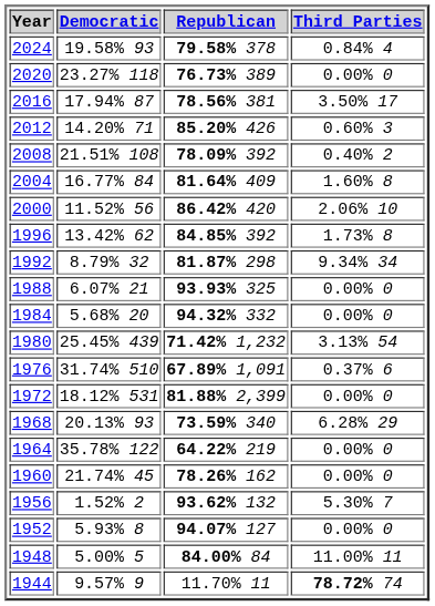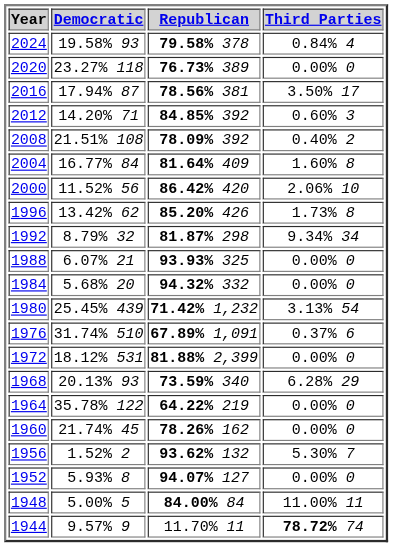 <table border = "2">
 <tr style="background:lightgrey;">
 <th>Year</th>
 <th><a href='#'>Democratic</a></th>
 <th><a href='#'>Republican</a></th>
 <th><a href='#'>Third Parties</a></th>
 </tr>
 <tr>
 <td align="center" ><a href='#'>2024</a></td>
 <td align="center" >19.58% <em>93</em></td>
 <td align="center" ><strong>79.58%</strong> <em>378</em></td>
 <td align="center" >0.84% <em>4</em></td>
 </tr>
 <tr>
 <td align="center" ><a href='#'>2020</a></td>
 <td align="center" >23.27% <em>118</em></td>
 <td align="center" ><strong>76.73%</strong> <em>389</em></td>
 <td align="center" >0.00% <em>0</em></td>
 </tr>
 <tr>
 <td align="center" ><a href='#'>2016</a></td>
 <td align="center" >17.94% <em>87</em></td>
 <td align="center" ><strong>78.56%</strong> <em>381</em></td>
 <td align="center" >3.50% <em>17</em></td>
 </tr>
 <tr>
 <td align="center" ><a href='#'>2012</a></td>
 <td align="center" >14.20% <em>71</em></td>
-<td align="center" ><strong>85.20%</strong> <em>426</em></td>
+<td align="center" ><strong>84.85%</strong> <em>392</em></td>
 <td align="center" >0.60% <em>3</em></td>
 </tr>
 <tr>
 <td align="center" ><a href='#'>2008</a></td>
 <td align="center" >21.51% <em>108</em></td>
 <td align="center" ><strong>78.09%</strong> <em>392</em></td>
 <td align="center" >0.40% <em>2</em></td>
 </tr>
 <tr>
 <td align="center" ><a href='#'>2004</a></td>
 <td align="center" >16.77% <em>84</em></td>
 <td align="center" ><strong>81.64%</strong> <em>409</em></td>
 <td align="center" >1.60% <em>8</em></td>
 </tr>
 <tr>
 <td align="center" ><a href='#'>2000</a></td>
 <td align="center" >11.52% <em>56</em></td>
 <td align="center" ><strong>86.42%</strong> <em>420</em></td>
 <td align="center" >2.06% <em>10</em></td>
 </tr>
 <tr>
 <td align="center" ><a href='#'>1996</a></td>
 <td align="center" >13.42% <em>62</em></td>
-<td align="center" ><strong>84.85%</strong> <em>392</em></td>
+<td align="center" ><strong>85.20%</strong> <em>426</em></td>
 <td align="center" >1.73% <em>8</em></td>
 </tr>
 <tr>
 <td align="center" ><a href='#'>1992</a></td>
 <td align="center" >8.79% <em>32</em></td>
 <td align="center" ><strong>81.87%</strong> <em>298</em></td>
 <td align="center" >9.34% <em>34</em></td>
 </tr>
 <tr>
 <td align="center" ><a href='#'>1988</a></td>
 <td align="center" >6.07% <em>21</em></td>
 <td align="center" ><strong>93.93%</strong> <em>325</em></td>
 <td align="center" >0.00% <em>0</em></td>
 </tr>
 <tr>
 <td align="center" ><a href='#'>1984</a></td>
 <td align="center" >5.68% <em>20</em></td>
 <td align="center" ><strong>94.32%</strong> <em>332</em></td>
 <td align="center" >0.00% <em>0</em></td>
 </tr>
 <tr>
 <td align="center" ><a href='#'>1980</a></td>
 <td align="center" >25.45% <em>439</em></td>
 <td align="center" ><strong>71.42%</strong> <em>1,232</em></td>
 <td align="center" >3.13% <em>54</em></td>
 </tr>
 <tr>
 <td align="center" ><a href='#'>1976</a></td>
 <td align="center" >31.74% <em>510</em></td>
 <td align="center" ><strong>67.89%</strong> <em>1,091</em></td>
 <td align="center" >0.37% <em>6</em></td>
 </tr>
 <tr>
 <td align="center" ><a href='#'>1972</a></td>
 <td align="center" >18.12% <em>531</em></td>
 <td align="center" ><strong>81.88%</strong> <em>2,399</em></td>
 <td align="center" >0.00% <em>0</em></td>
 </tr>
 <tr>
 <td align="center" ><a href='#'>1968</a></td>
 <td align="center" >20.13% <em>93</em></td>
 <td align="center" ><strong>73.59%</strong> <em>340</em></td>
 <td align="center" >6.28% <em>29</em></td>
 </tr>
 <tr>
 <td align="center" ><a href='#'>1964</a></td>
 <td align="center" >35.78% <em>122</em></td>
 <td align="center" ><strong>64.22%</strong> <em>219</em></td>
 <td align="center" >0.00% <em>0</em></td>
 </tr>
 <tr>
 <td align="center" ><a href='#'>1960</a></td>
 <td align="center" >21.74% <em>45</em></td>
 <td align="center" ><strong>78.26%</strong> <em>162</em></td>
 <td align="center" >0.00% <em>0</em></td>
 </tr>
 <tr>
 <td align="center" ><a href='#'>1956</a></td>
 <td align="center" >1.52% <em>2</em></td>
 <td align="center" ><strong>93.62%</strong> <em>132</em></td>
 <td align="center" >5.30% <em>7</em></td>
 </tr>
 <tr>
 <td align="center" ><a href='#'>1952</a></td>
 <td align="center" >5.93% <em>8</em></td>
 <td align="center" ><strong>94.07%</strong> <em>127</em></td>
 <td align="center" >0.00% <em>0</em></td>
 </tr>
 <tr>
 <td align="center" ><a href='#'>1948</a></td>
 <td align="center" >5.00% <em>5</em></td>
 <td align="center" ><strong>84.00%</strong> <em>84</em></td>
 <td align="center" >11.00% <em>11</em></td>
 </tr>
 <tr>
 <td align="center" ><a href='#'>1944</a></td>
 <td align="center" >9.57% <em>9</em></td>
 <td align="center" >11.70% <em>11</em></td>
 <td align="center" ><strong>78.72%</strong> <em>74</em></td>
 </tr>
 </table>
